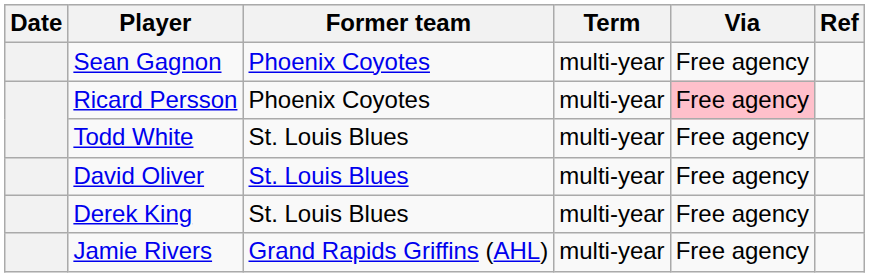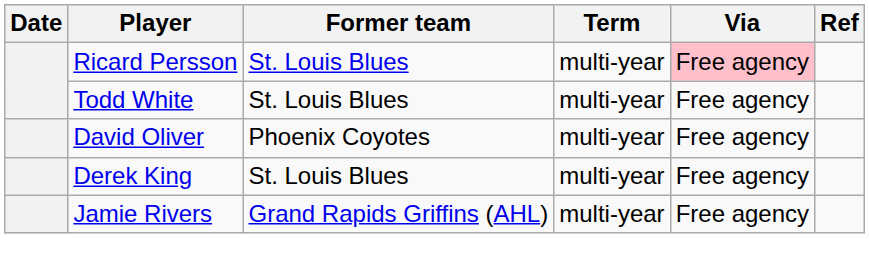 <table class="wikitable plainrowheaders">
 <tr style="background:#ddd; text-align:center;">
 <th>Date</th>
 <th>Player</th>
 <th>Former team</th>
 <th>Term</th>
 <th>Via</th>
 <th>Ref</th>
 </tr>
 <tr>
-<th scope="row"></th>
-<td><a href='#'>Sean Gagnon</a></td>
-<td><a href='#'>Phoenix Coyotes</a></td>
-<td>multi-year</td>
-<td>Free agency</td>
-<td></td>
-</tr>
-<tr>
 <th scope="row" rowspan=2></th>
 <td><a href='#'>Ricard Persson</a></td>
-<td>Phoenix Coyotes</td>
+<td><a href='#'>St. Louis Blues</a></td>
 <td>multi-year</td>
 <td style="background: pink;">Free agency</td>
 <td></td>
 </tr>
 <tr>
 <td><a href='#'>Todd White</a></td>
 <td>St. Louis Blues</td>
 <td>multi-year</td>
 <td>Free agency</td>
 <td></td>
 </tr>
 <tr>
 <th scope="row"></th>
 <td><a href='#'>David Oliver</a></td>
-<td><a href='#'>St. Louis Blues</a></td>
+<td>Phoenix Coyotes</td>
 <td>multi-year</td>
 <td>Free agency</td>
 <td></td>
 </tr>
 <tr>
 <th scope="row"></th>
 <td><a href='#'>Derek King</a></td>
 <td>St. Louis Blues</td>
 <td>multi-year</td>
 <td>Free agency</td>
 <td></td>
 </tr>
 <tr>
 <th scope="row"></th>
 <td><a href='#'>Jamie Rivers</a></td>
 <td><a href='#'>Grand Rapids Griffins</a> (<a href='#'>AHL</a>)</td>
 <td>multi-year</td>
 <td>Free agency</td>
 <td></td>
 </tr>
 </table>
